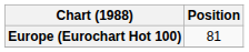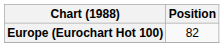 <table class="wikitable sortable plainrowheaders">
 <tr>
 <th>Chart (1988)</th>
 <th align="center">Position</th>
 </tr>
 <tr>
 <th scope="row">Europe (Eurochart Hot 100)</th>
-<td align="center">81</td>
+<td align="center">82</td>
 </tr>
 <tr>
 </tr>
 </table>
